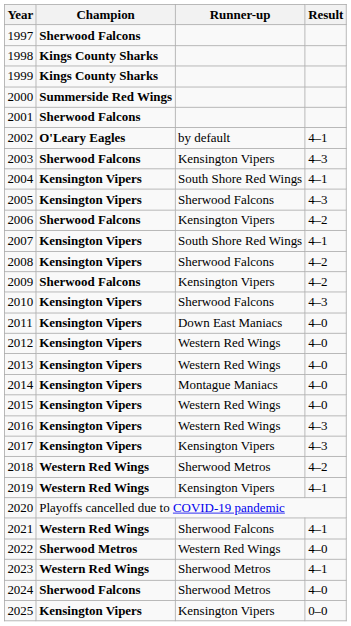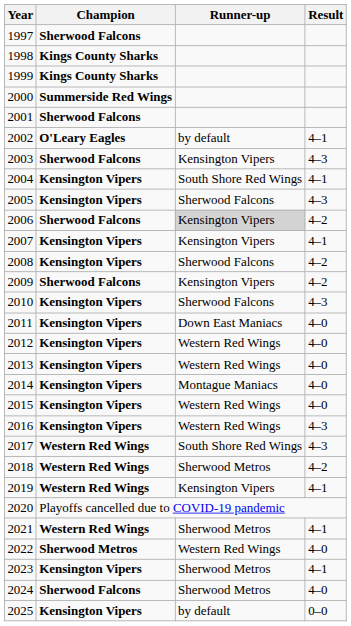 <table class="wikitable">
 <tr>
 <th>Year</th>
 <th>Champion</th>
 <th>Runner-up</th>
 <th>Result</th>
 </tr>
 <tr>
 <td>1997</td>
 <td><strong>Sherwood Falcons</strong></td>
 <td></td>
 <td></td>
 </tr>
 <tr>
 <td>1998</td>
 <td><strong>Kings County Sharks</strong></td>
 <td></td>
 <td></td>
 </tr>
 <tr>
 <td>1999</td>
 <td><strong>Kings County Sharks</strong></td>
 <td></td>
 <td></td>
 </tr>
 <tr>
 <td>2000</td>
 <td><strong>Summerside Red Wings</strong></td>
 <td></td>
 <td></td>
 </tr>
 <tr>
 <td>2001</td>
 <td><strong>Sherwood Falcons</strong></td>
 <td></td>
 <td></td>
 </tr>
 <tr>
 <td>2002</td>
 <td><strong>O'Leary Eagles</strong></td>
 <td>by default</td>
 <td>4–1</td>
 </tr>
 <tr>
 <td>2003</td>
 <td><strong>Sherwood Falcons</strong></td>
 <td>Kensington Vipers</td>
 <td>4–3</td>
 </tr>
 <tr>
 <td>2004</td>
 <td><strong>Kensington Vipers</strong></td>
 <td>South Shore Red Wings</td>
 <td>4–1</td>
 </tr>
 <tr>
 <td>2005</td>
 <td><strong>Kensington Vipers</strong></td>
 <td>Sherwood Falcons</td>
 <td>4–3</td>
 </tr>
 <tr>
 <td>2006</td>
 <td><strong>Sherwood Falcons</strong></td>
-<td>Kensington Vipers</td>
+<td style="background: lightgrey;">Kensington Vipers</td>
 <td>4–2</td>
 </tr>
 <tr>
 <td>2007</td>
 <td><strong>Kensington Vipers</strong></td>
-<td>South Shore Red Wings</td>
+<td>Kensington Vipers</td>
 <td>4–1</td>
 </tr>
 <tr>
 <td>2008</td>
 <td><strong>Kensington Vipers</strong></td>
 <td>Sherwood Falcons</td>
 <td>4–2</td>
 </tr>
 <tr>
 <td>2009</td>
 <td><strong>Sherwood Falcons</strong></td>
 <td>Kensington Vipers</td>
 <td>4–2</td>
 </tr>
 <tr>
 <td>2010</td>
 <td><strong>Kensington Vipers</strong></td>
 <td>Sherwood Falcons</td>
 <td>4–3</td>
 </tr>
 <tr>
 <td>2011</td>
 <td><strong>Kensington Vipers</strong></td>
 <td>Down East Maniacs</td>
 <td>4–0</td>
 </tr>
 <tr>
 <td>2012</td>
 <td><strong>Kensington Vipers</strong></td>
 <td>Western Red Wings</td>
 <td>4–0</td>
 </tr>
 <tr>
 <td>2013</td>
 <td><strong>Kensington Vipers</strong></td>
 <td>Western Red Wings</td>
 <td>4–0</td>
 </tr>
 <tr>
 <td>2014</td>
 <td><strong>Kensington Vipers</strong></td>
 <td>Montague Maniacs</td>
 <td>4–0</td>
 </tr>
 <tr>
 <td>2015</td>
 <td><strong>Kensington Vipers</strong></td>
 <td>Western Red Wings</td>
 <td>4–0</td>
 </tr>
 <tr>
 <td>2016</td>
 <td><strong>Kensington Vipers</strong></td>
 <td>Western Red Wings</td>
 <td>4–3</td>
 </tr>
 <tr>
 <td>2017</td>
-<td><strong>Kensington Vipers</strong></td>
-<td>Kensington Vipers</td>
+<td><strong>Western Red Wings</strong></td>
+<td>South Shore Red Wings</td>
 <td>4–3</td>
 </tr>
 <tr>
 <td>2018</td>
 <td><strong>Western Red Wings</strong></td>
 <td>Sherwood Metros</td>
 <td>4–2</td>
 </tr>
 <tr>
 <td>2019</td>
 <td><strong>Western Red Wings</strong></td>
 <td>Kensington Vipers</td>
 <td>4–1</td>
 </tr>
 <tr>
 <td>2020</td>
 <td colspan=3>Playoffs cancelled due to <a href='#'>COVID-19 pandemic</a></td>
 </tr>
 <tr>
 <td>2021</td>
 <td><strong>Western Red Wings</strong></td>
-<td>Sherwood Falcons</td>
+<td>Sherwood Metros</td>
 <td>4–1</td>
 </tr>
 <tr>
 <td>2022</td>
 <td><strong>Sherwood Metros</strong></td>
 <td>Western Red Wings</td>
 <td>4–0</td>
 </tr>
 <tr>
 <td>2023</td>
-<td><strong>Western Red Wings</strong></td>
+<td><strong>Kensington Vipers</strong></td>
 <td>Sherwood Metros</td>
 <td>4–1</td>
 </tr>
 <tr>
 <td>2024</td>
 <td><strong>Sherwood Falcons</strong></td>
 <td>Sherwood Metros</td>
 <td>4–0</td>
 </tr>
 <tr>
 <td>2025</td>
 <td><strong>Kensington Vipers</strong></td>
-<td>Kensington Vipers</td>
+<td>by default</td>
 <td>0–0</td>
 </tr>
 </table>
